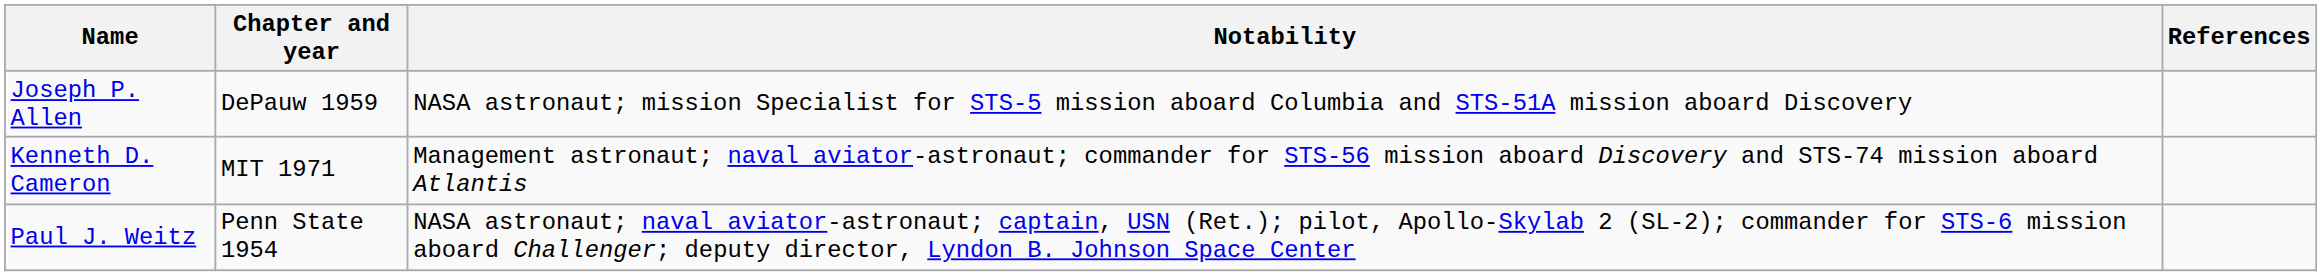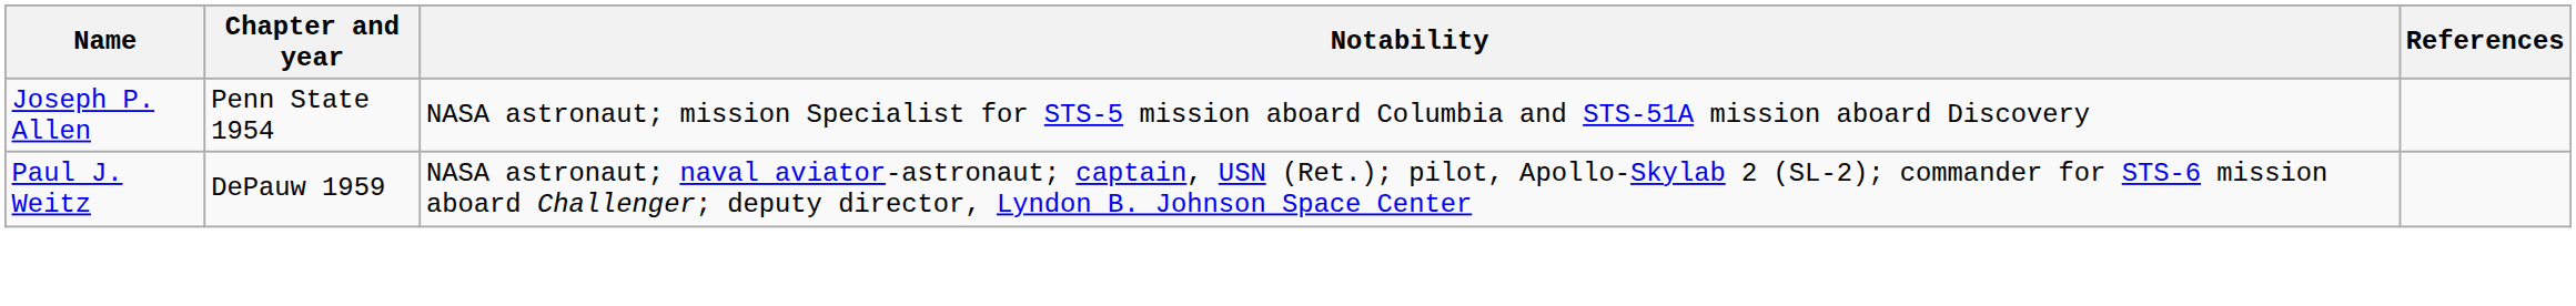 <table class="wikitable sortable" style="width:100%;">
 <tr>
 <th>Name</th>
 <th>Chapter and year</th>
 <th>Notability</th>
 <th>References</th>
 </tr>
 <tr>
 <td><a href='#'>Joseph P. Allen</a></td>
-<td>DePauw 1959</td>
+<td>Penn State 1954</td>
 <td>NASA astronaut; mission Specialist for <a href='#'>STS-5</a> mission aboard Columbia and <a href='#'>STS-51A</a> mission aboard Discovery</td>
 <td></td>
 </tr>
 <tr>
-<td><a href='#'>Kenneth D. Cameron</a></td>
-<td>MIT 1971</td>
-<td>Management astronaut; <a href='#'>naval aviator</a>-astronaut; commander for <a href='#'>STS-56</a> mission aboard <em>Discovery</em> and STS-74 mission aboard <em>Atlantis</em></td>
-<td></td>
-</tr>
-<tr>
 <td><a href='#'>Paul J. Weitz</a></td>
-<td>Penn State 1954</td>
+<td>DePauw 1959</td>
 <td>NASA astronaut; <a href='#'>naval aviator</a>-astronaut; <a href='#'>captain</a>, <a href='#'>USN</a> (Ret.); pilot, Apollo-<a href='#'>Skylab</a> 2 (SL-2); commander for <a href='#'>STS-6</a> mission aboard <em>Challenger</em>; deputy director, <a href='#'>Lyndon B. Johnson Space Center</a></td>
 <td></td>
 </tr>
 </table>
